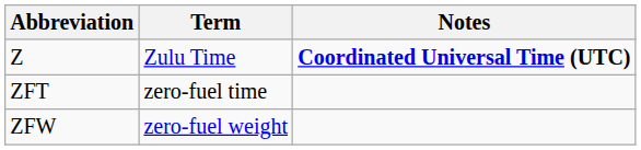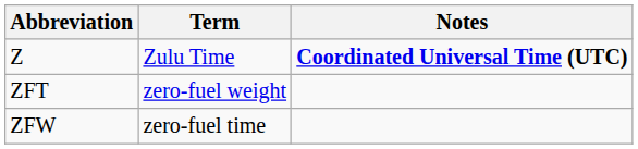 <table class="wikitable">
 <tr>
 <th>Abbreviation</th>
 <th>Term</th>
 <th>Notes</th>
 </tr>
 <tr>
 <td>Z</td>
 <td><a href='#'>Zulu Time</a></td>
 <td><strong><a href='#'>Coordinated Universal Time</a> (UTC)</strong></td>
 </tr>
 <tr>
 <td>ZFT</td>
-<td>zero-fuel time</td>
+<td><a href='#'>zero-fuel weight</a></td>
 <td></td>
 </tr>
 <tr>
 <td>ZFW</td>
-<td><a href='#'>zero-fuel weight</a></td>
+<td>zero-fuel time</td>
 <td></td>
 </tr>
 </table>
